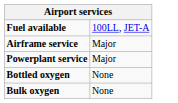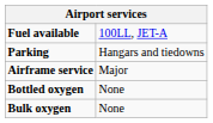 <table class="wikitable">
 <tr>
 <th colspan="2">Airport services</th>
 </tr>
 <tr>
 <td><strong>Fuel available</strong></td>
 <td><a href='#'>100LL</a>, <a href='#'>JET-A</a></td>
 </tr>
 <tr>
-<td><strong>Airframe service</strong></td>
-<td>Major</td>
+<td><strong>Parking</strong></td>
+<td>Hangars and tiedowns</td>
 </tr>
 <tr>
-<td><strong>Powerplant service</strong></td>
+<td><strong>Airframe service</strong></td>
 <td>Major</td>
 </tr>
 <tr>
 <td><strong>Bottled oxygen</strong></td>
 <td>None</td>
 </tr>
 <tr>
 <td><strong>Bulk oxygen</strong></td>
 <td>None</td>
 </tr>
 </table>
